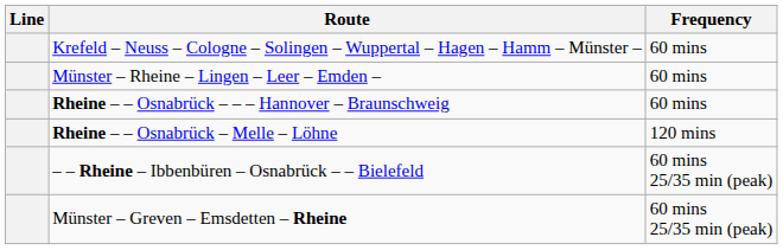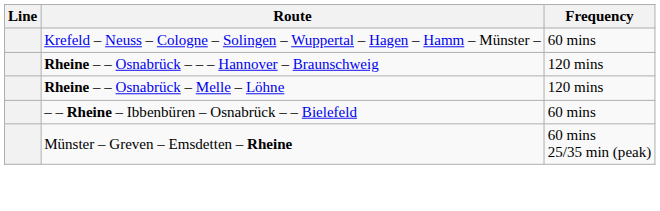 <table class="wikitable">
 <tr>
 <th>Line</th>
 <th>Route</th>
 <th>Frequency</th>
 </tr>
 <tr>
 <th></th>
 <td><a href='#'>Krefeld</a> – <a href='#'>Neuss</a> – <a href='#'>Cologne</a> – <a href='#'>Solingen</a> – <a href='#'>Wuppertal</a> – <a href='#'>Hagen</a> – <a href='#'>Hamm</a> – Münster – </td>
 <td>60 mins</td>
 </tr>
 <tr>
 <th></th>
-<td><a href='#'>Münster</a> – Rheine – <a href='#'>Lingen</a> – <a href='#'>Leer</a> – <a href='#'>Emden</a> – </td>
-<td>60 mins</td>
-</tr>
-<tr>
-<th></th>
 <td><strong>Rheine</strong> –  – <a href='#'>Osnabrück</a> –  –  – <a href='#'>Hannover</a> – <a href='#'>Braunschweig</a></td>
-<td>60 mins</td>
+<td>120 mins</td>
 </tr>
 <tr>
 <th></th>
 <td><strong>Rheine</strong> –  – <a href='#'>Osnabrück</a> – <a href='#'>Melle</a> – <a href='#'>Löhne</a></td>
 <td>120 mins</td>
 </tr>
 <tr>
 <th></th>
 <td> –  – <strong>Rheine</strong> – Ibbenbüren – Osnabrück –  – <a href='#'>Bielefeld</a></td>
-<td>60 mins<br>25/35 min (peak)</td>
+<td>60 mins</td>
 </tr>
 <tr>
 <th></th>
 <td>Münster – Greven – Emsdetten – <strong>Rheine</strong></td>
 <td>60 mins<br>25/35 min (peak)</td>
 </tr>
 </table>
